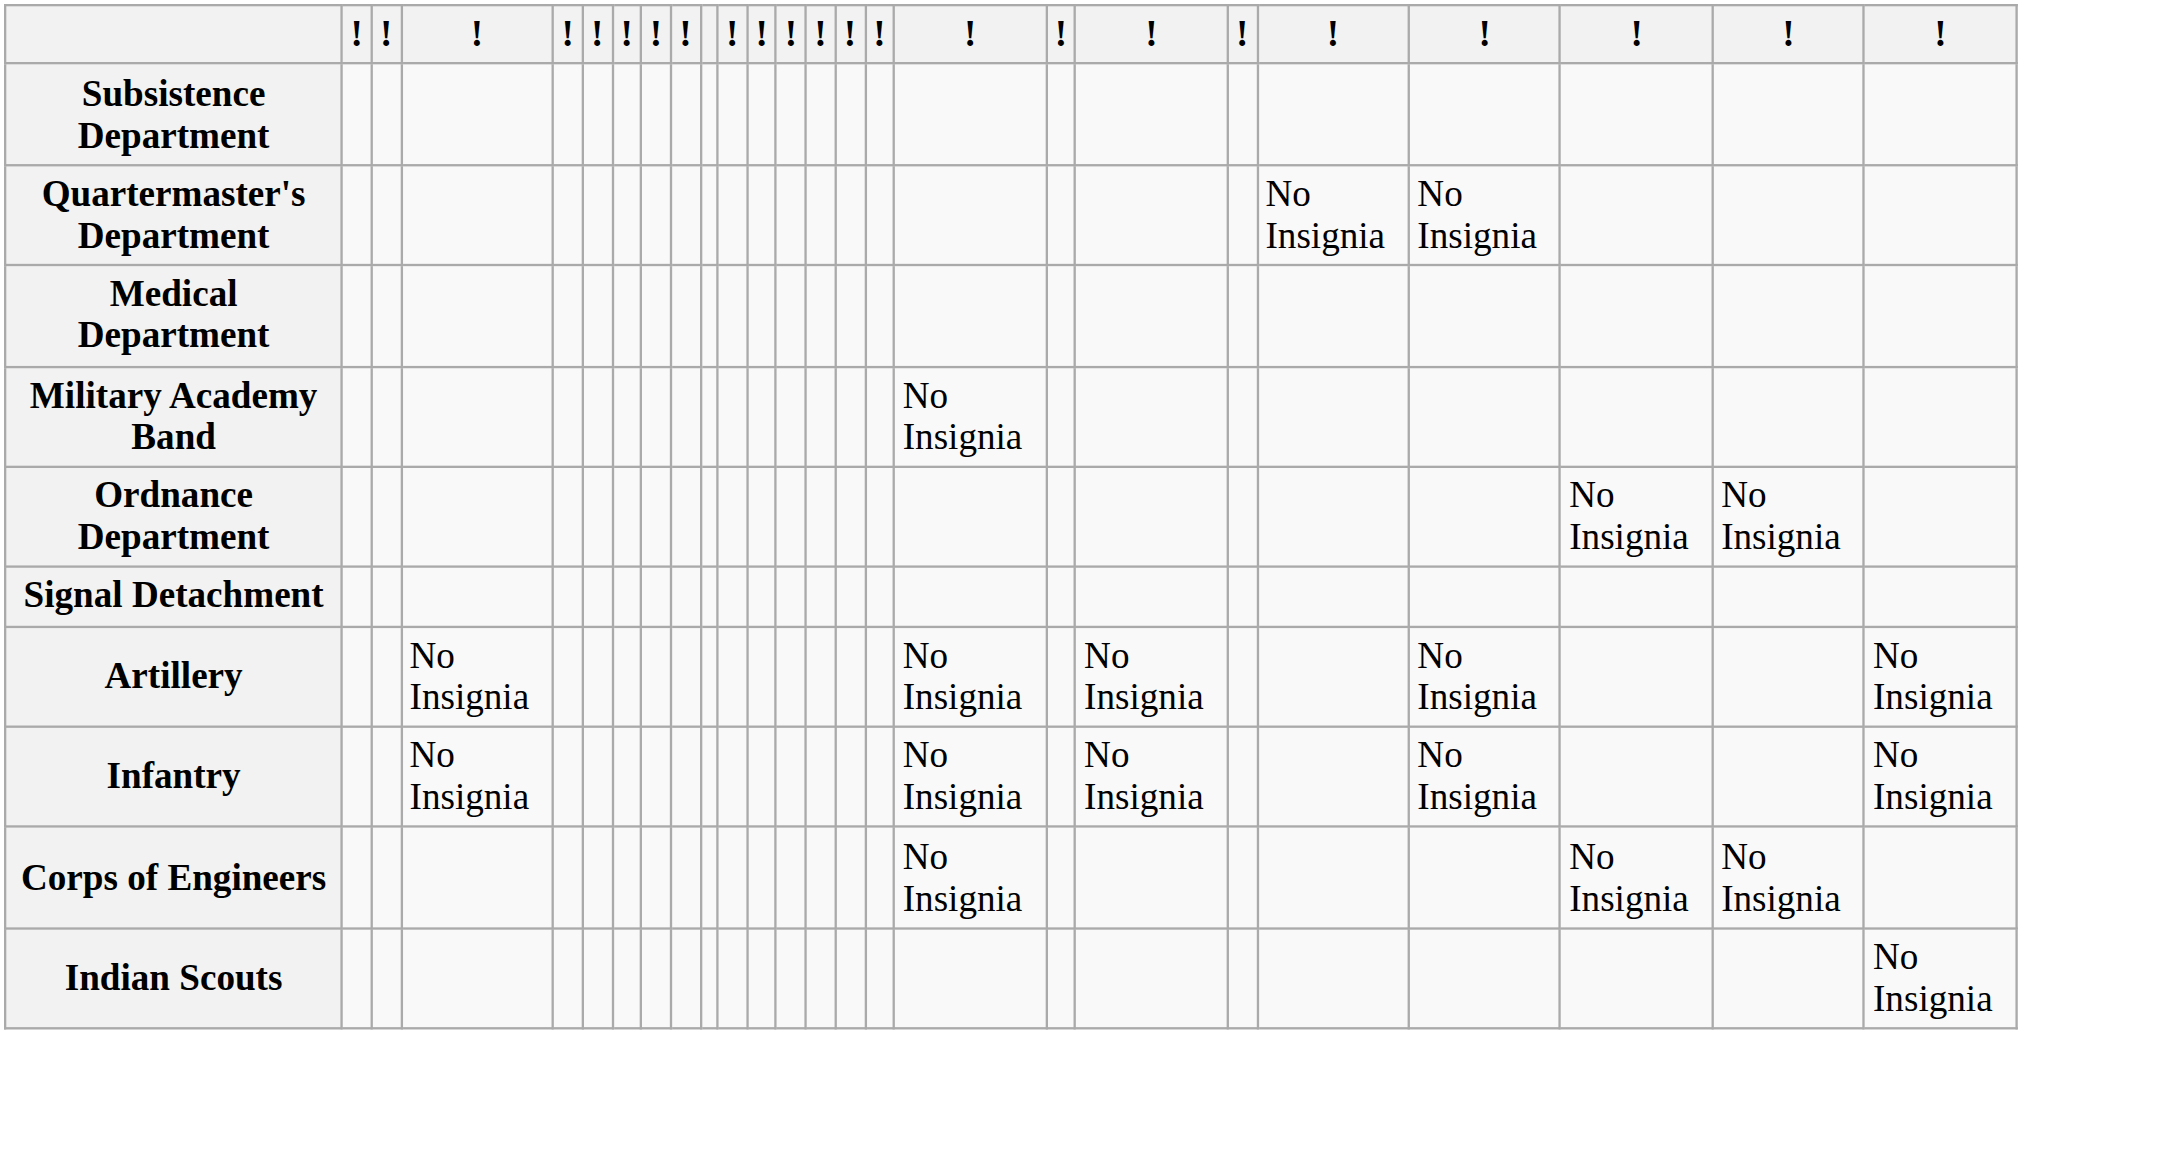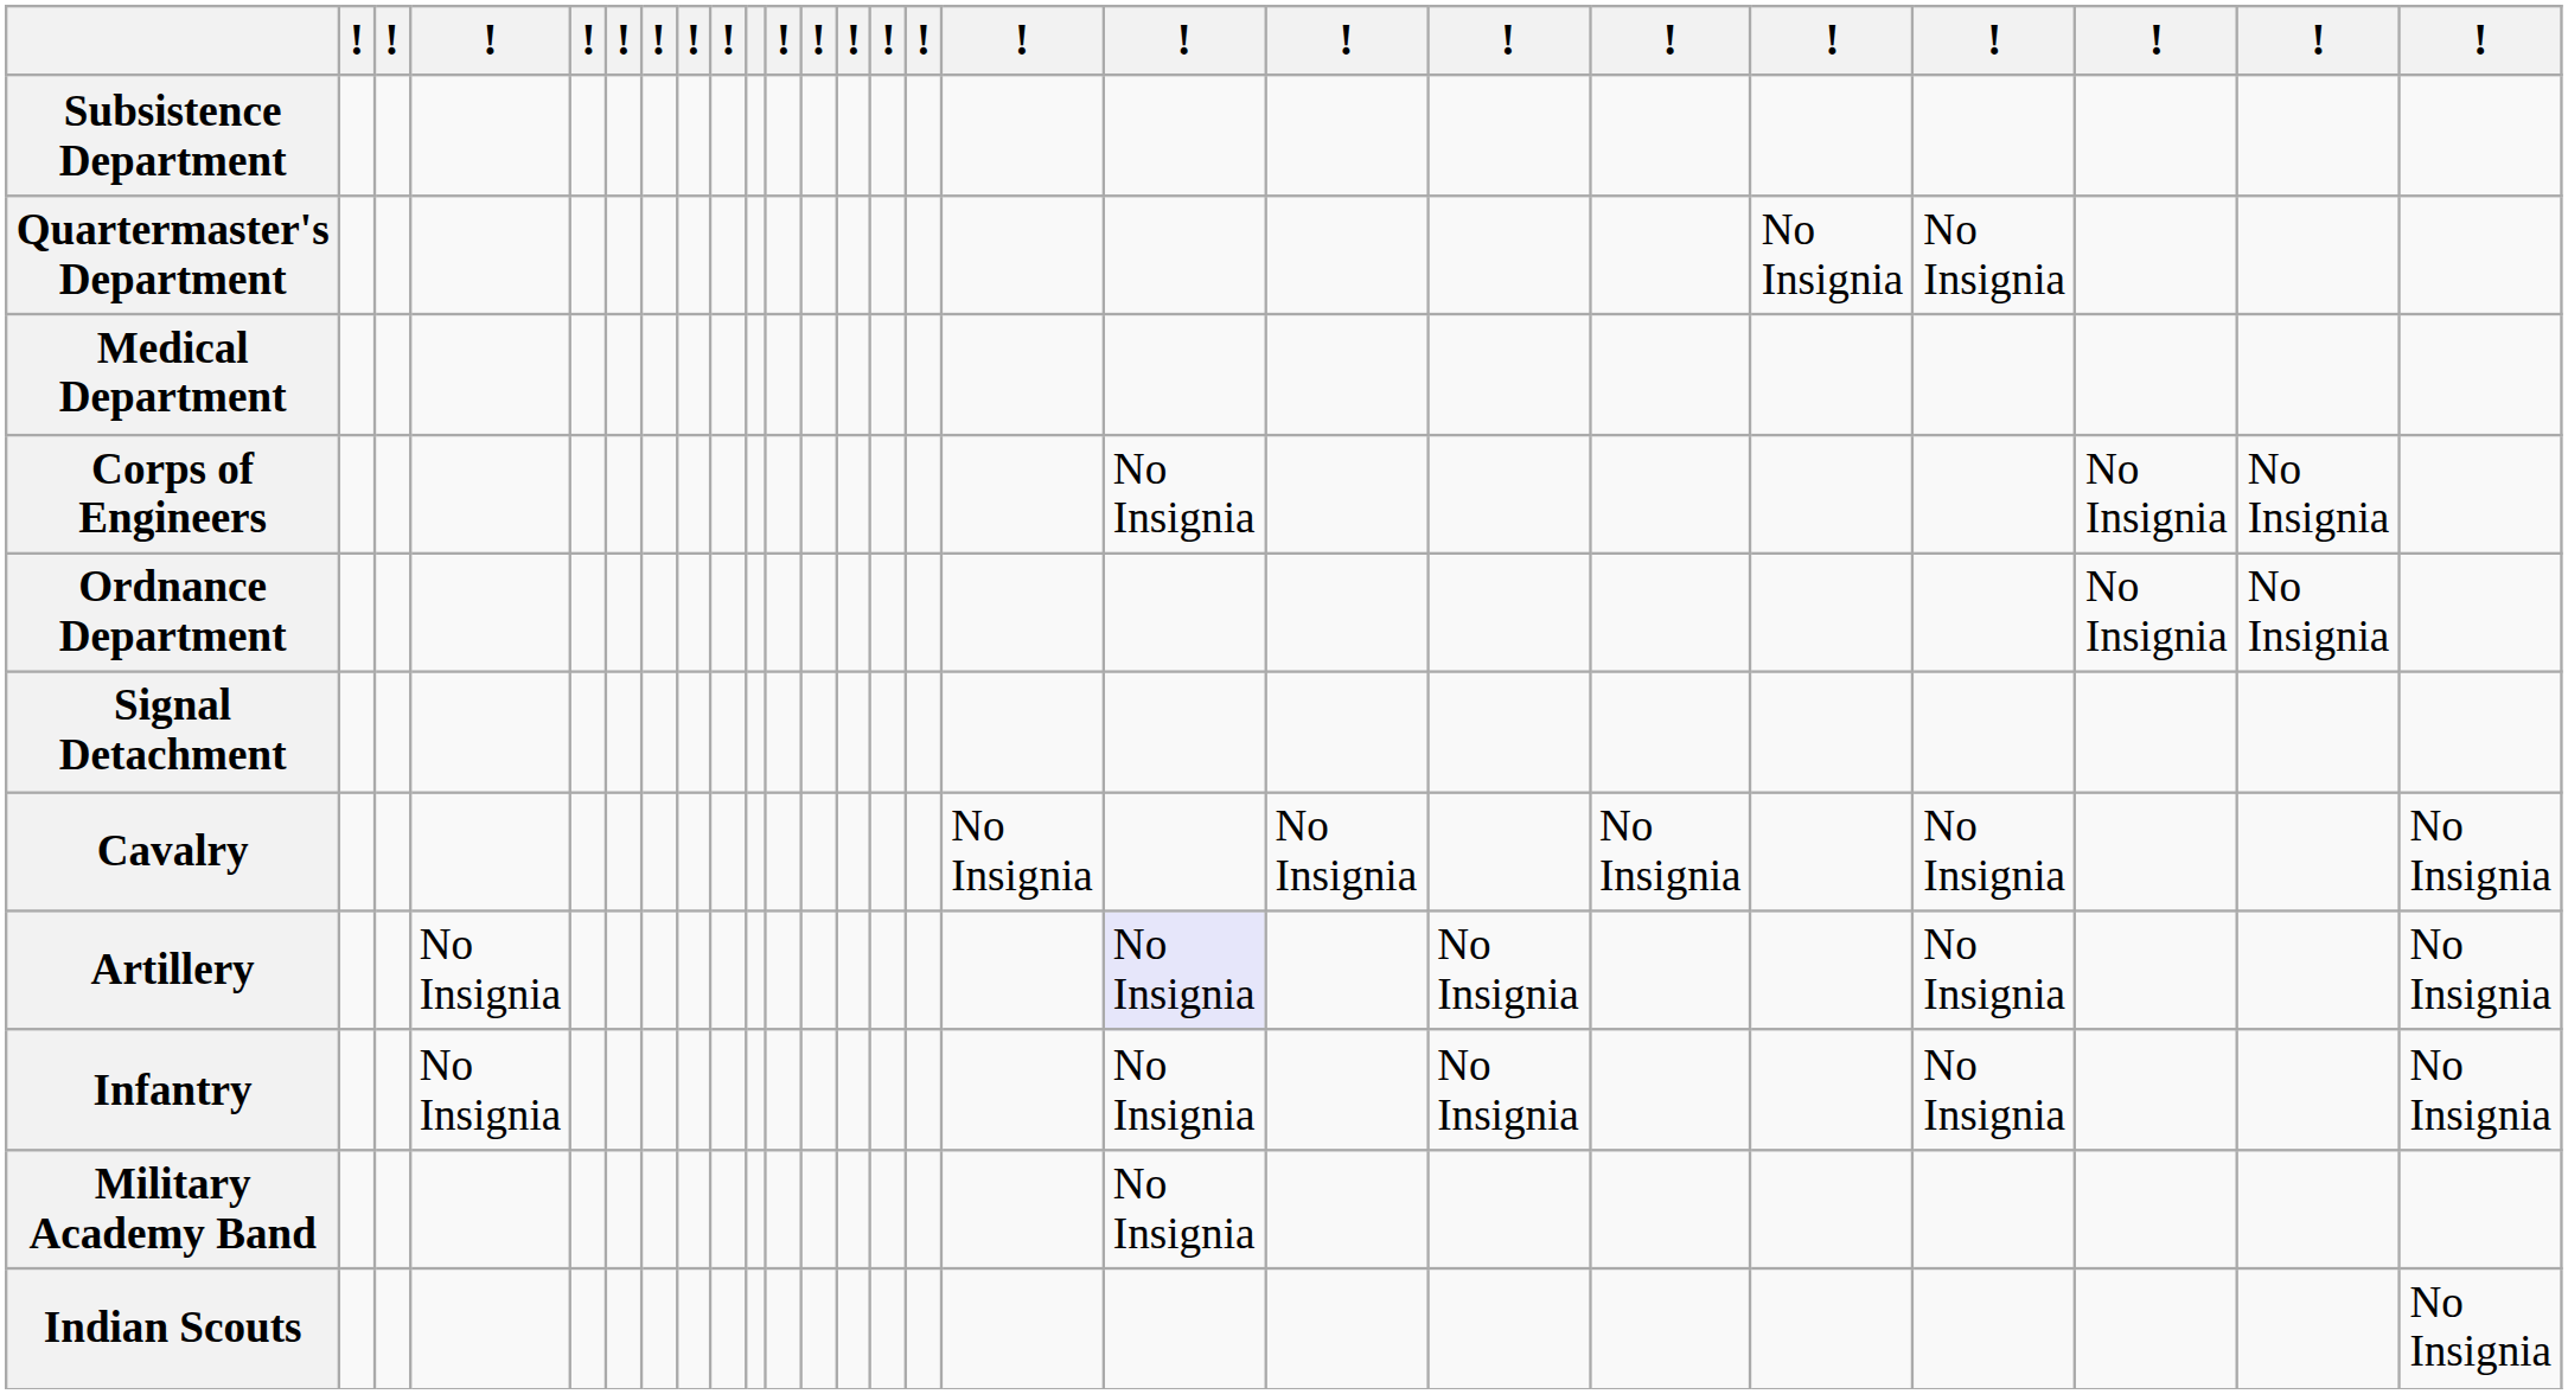 <table class="wikitable">
 <tr>
 <th></th>
 <th>!<small></small></th>
 <th>!<small></small></th>
 <th>!<small></small></th>
 <th>!<small></small></th>
 <th>!<small></small></th>
 <th>!<small></small></th>
 <th>!<small></small></th>
 <th>!<small></small></th>
 <th><small></small></th>
 <th>!<small></small></th>
 <th>!<small></small></th>
 <th>!<small></small></th>
 <th>!<small></small></th>
 <th>!<small></small></th>
 <th>!<small></small></th>
 <th>!<small></small></th>
 <th>!<small></small></th>
 <th>!<small></small></th>
 <th>!<small></small></th>
 <th>!<small></small></th>
 <th>!<small></small></th>
 <th>!<small></small></th>
 <th>!<small></small></th>
 <th>!<small></small></th>
 </tr>
 <tr>
 <th>Subsistence Department</th>
 <td></td>
 <td></td>
 <td></td>
 <td></td>
 <td></td>
 <td></td>
 <td></td>
 <td></td>
 <td></td>
 <td></td>
 <td></td>
 <td></td>
 <td></td>
 <td></td>
 <td></td>
 <td></td>
 <td></td>
 <td></td>
 <td></td>
 <td></td>
 <td></td>
 <td></td>
 <td></td>
 <td></td>
 </tr>
 <tr>
 <th>Quartermaster's Department</th>
 <td></td>
 <td></td>
 <td></td>
 <td></td>
 <td></td>
 <td></td>
 <td></td>
 <td></td>
 <td></td>
 <td></td>
 <td></td>
 <td></td>
 <td></td>
 <td></td>
 <td></td>
 <td></td>
 <td></td>
 <td></td>
 <td></td>
 <td>No Insignia</td>
 <td>No Insignia</td>
 <td></td>
 <td></td>
 <td></td>
 </tr>
 <tr>
 <th>Medical Department</th>
 <td></td>
 <td></td>
 <td></td>
 <td></td>
 <td></td>
 <td></td>
 <td></td>
 <td></td>
 <td></td>
 <td></td>
 <td></td>
 <td></td>
 <td></td>
 <td></td>
 <td></td>
 <td></td>
 <td></td>
 <td></td>
 <td></td>
 <td></td>
 <td></td>
 <td></td>
 <td></td>
 <td></td>
 </tr>
 <tr>
-<th>Military Academy Band</th>
+<th>Corps of Engineers</th>
 <td></td>
 <td></td>
 <td></td>
 <td></td>
 <td></td>
 <td></td>
 <td></td>
 <td></td>
 <td></td>
 <td></td>
 <td></td>
 <td></td>
 <td></td>
 <td></td>
 <td></td>
 <td>No Insignia</td>
 <td></td>
 <td></td>
 <td></td>
 <td></td>
 <td></td>
-<td></td>
-<td></td>
+<td>No Insignia</td>
+<td>No Insignia</td>
 <td></td>
 </tr>
 <tr>
 <th>Ordnance Department</th>
 <td></td>
 <td></td>
 <td></td>
 <td></td>
 <td></td>
 <td></td>
 <td></td>
 <td></td>
 <td></td>
 <td></td>
 <td></td>
 <td></td>
 <td></td>
 <td></td>
 <td></td>
 <td></td>
 <td></td>
 <td></td>
 <td></td>
 <td></td>
 <td></td>
 <td>No Insignia</td>
 <td>No Insignia</td>
 <td></td>
 </tr>
 <tr>
 <th>Signal Detachment</th>
 <td></td>
 <td></td>
 <td></td>
 <td></td>
 <td></td>
 <td></td>
 <td></td>
 <td></td>
 <td></td>
 <td></td>
 <td></td>
 <td></td>
 <td></td>
 <td></td>
 <td></td>
 <td></td>
 <td></td>
 <td></td>
 <td></td>
 <td></td>
 <td></td>
 <td></td>
 <td></td>
 <td></td>
 </tr>
 <tr>
+<th>Cavalry</th>
+<td></td>
+<td></td>
+<td></td>
+<td></td>
+<td></td>
+<td></td>
+<td></td>
+<td></td>
+<td></td>
+<td></td>
+<td></td>
+<td></td>
+<td></td>
+<td></td>
+<td>No Insignia</td>
+<td></td>
+<td>No Insignia</td>
+<td></td>
+<td>No Insignia</td>
+<td></td>
+<td>No Insignia</td>
+<td></td>
+<td></td>
+<td>No Insignia</td>
+</tr>
+<tr>
 <th>Artillery</th>
 <td></td>
 <td></td>
 <td>No Insignia</td>
 <td></td>
 <td></td>
 <td></td>
 <td></td>
 <td></td>
 <td></td>
 <td></td>
 <td></td>
 <td></td>
 <td></td>
 <td></td>
 <td></td>
-<td>No Insignia</td>
+<td style="background: lavender;">No Insignia</td>
 <td></td>
 <td>No Insignia</td>
 <td></td>
 <td></td>
 <td>No Insignia</td>
 <td></td>
 <td></td>
 <td>No Insignia</td>
 </tr>
 <tr>
 <th>Infantry</th>
 <td></td>
 <td></td>
 <td>No Insignia</td>
 <td></td>
 <td></td>
 <td></td>
 <td></td>
 <td></td>
 <td></td>
 <td></td>
 <td></td>
 <td></td>
 <td></td>
 <td></td>
 <td></td>
 <td>No Insignia</td>
 <td></td>
 <td>No Insignia</td>
 <td></td>
 <td></td>
 <td>No Insignia</td>
 <td></td>
 <td></td>
 <td>No Insignia</td>
 </tr>
 <tr>
-<th>Corps of Engineers</th>
+<th>Military Academy Band</th>
 <td></td>
 <td></td>
 <td></td>
 <td></td>
 <td></td>
 <td></td>
 <td></td>
 <td></td>
 <td></td>
 <td></td>
 <td></td>
 <td></td>
 <td></td>
 <td></td>
 <td></td>
 <td>No Insignia</td>
 <td></td>
 <td></td>
 <td></td>
 <td></td>
 <td></td>
-<td>No Insignia</td>
-<td>No Insignia</td>
+<td></td>
+<td></td>
 <td></td>
 </tr>
 <tr>
 <th>Indian Scouts</th>
 <td></td>
 <td></td>
 <td></td>
 <td></td>
 <td></td>
 <td></td>
 <td></td>
 <td></td>
 <td></td>
 <td></td>
 <td></td>
 <td></td>
 <td></td>
 <td></td>
 <td></td>
 <td></td>
 <td></td>
 <td></td>
 <td></td>
 <td></td>
 <td></td>
 <td></td>
 <td></td>
 <td>No Insignia</td>
 </tr>
 </table>
